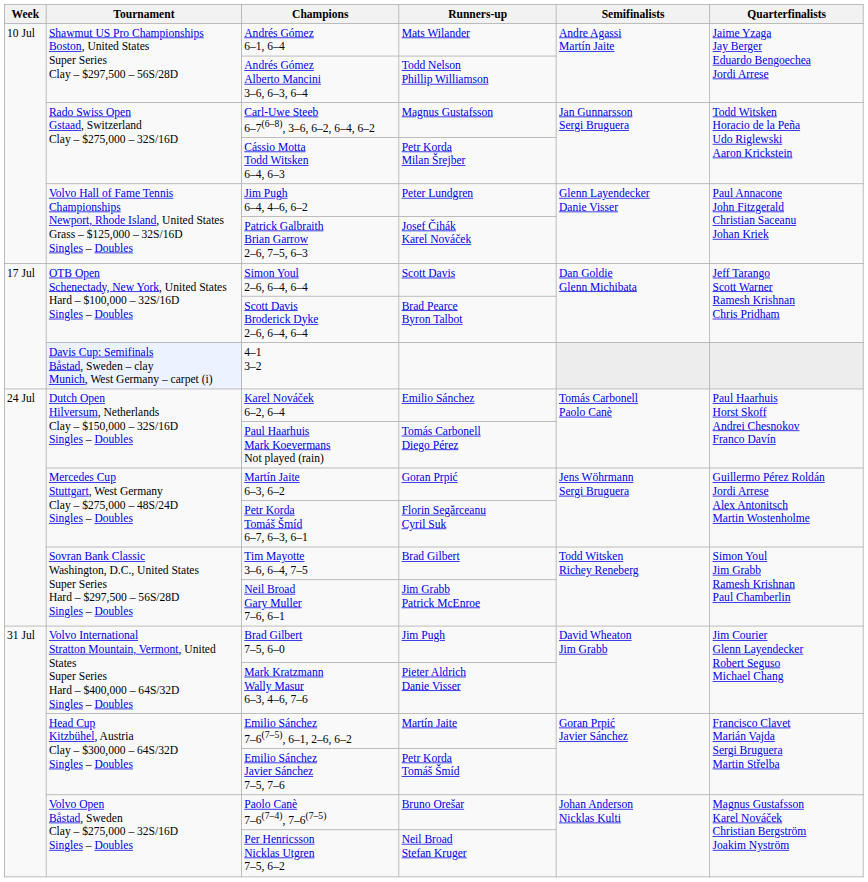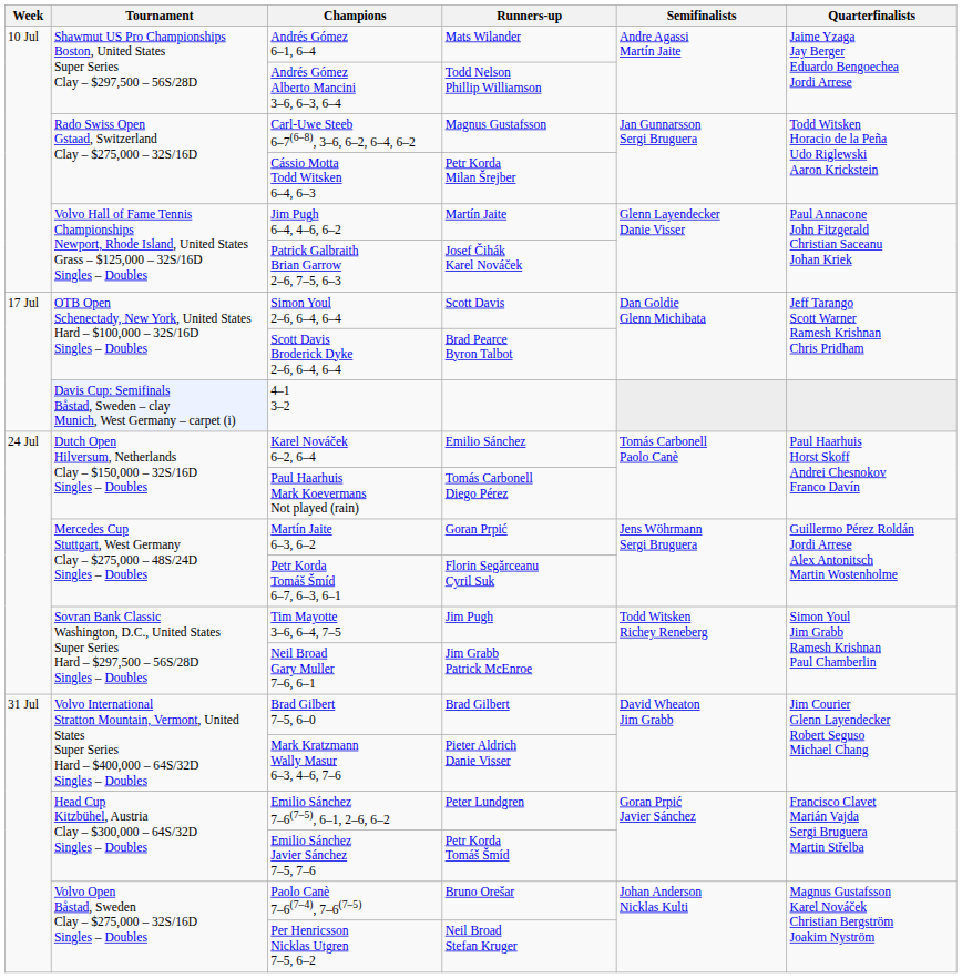 <table class=wikitable style=font-size:95%>
 <tr>
 <th style="width:48px;">Week</th>
 <th style="width:250px;">Tournament</th>
 <th style="width:200px;">Champions</th>
 <th style="width:200px;">Runners-up</th>
 <th style="width:195px;">Semifinalists</th>
 <th style="width:195px;">Quarterfinalists</th>
 </tr>
 <tr valign=top>
 <td rowspan=6>10 Jul</td>
 <td rowspan=2><a href='#'>Shawmut US Pro Championships</a><br> <a href='#'>Boston</a>, United States <br> Super Series <br>Clay – $297,500 – 56S/28D</td>
 <td> <a href='#'>Andrés Gómez</a><br>6–1, 6–4</td>
 <td> <a href='#'>Mats Wilander</a></td>
 <td rowspan=2> <a href='#'>Andre Agassi</a> <br>  <a href='#'>Martín Jaite</a></td>
 <td rowspan=2> <a href='#'>Jaime Yzaga</a> <br>  <a href='#'>Jay Berger</a> <br>  <a href='#'>Eduardo Bengoechea</a> <br>  <a href='#'>Jordi Arrese</a></td>
 </tr>
 <tr valign=top>
 <td> <a href='#'>Andrés Gómez</a> <br>  <a href='#'>Alberto Mancini</a><br> 3–6, 6–3, 6–4</td>
 <td> <a href='#'>Todd Nelson</a> <br>  <a href='#'>Phillip Williamson</a></td>
 </tr>
 <tr valign=top>
 <td rowspan=2><a href='#'>Rado Swiss Open</a><br> <a href='#'>Gstaad</a>, Switzerland<br>Clay – $275,000 – 32S/16D</td>
 <td> <a href='#'>Carl-Uwe Steeb</a><br>6–7<sup>(6–8)</sup>, 3–6, 6–2, 6–4, 6–2</td>
 <td> <a href='#'>Magnus Gustafsson</a></td>
 <td rowspan=2> <a href='#'>Jan Gunnarsson</a> <br>  <a href='#'>Sergi Bruguera</a></td>
 <td rowspan=2> <a href='#'>Todd Witsken</a> <br>  <a href='#'>Horacio de la Peña</a> <br>  <a href='#'>Udo Riglewski</a> <br>  <a href='#'>Aaron Krickstein</a></td>
 </tr>
 <tr valign=top>
 <td> <a href='#'>Cássio Motta</a> <br>  <a href='#'>Todd Witsken</a><br> 6–4, 6–3</td>
 <td> <a href='#'>Petr Korda</a> <br>  <a href='#'>Milan Šrejber</a></td>
 </tr>
 <tr valign=top>
 <td rowspan=2><a href='#'>Volvo Hall of Fame Tennis Championships</a><br> <a href='#'>Newport, Rhode Island</a>, United States<br>Grass – $125,000 – 32S/16D <br> <a href='#'>Singles</a> – <a href='#'>Doubles</a></td>
 <td> <a href='#'>Jim Pugh</a><br>6–4, 4–6, 6–2</td>
-<td> <a href='#'>Peter Lundgren</a></td>
+<td> <a href='#'>Martín Jaite</a></td>
 <td rowspan=2> <a href='#'>Glenn Layendecker</a> <br>  <a href='#'>Danie Visser</a></td>
 <td rowspan=2> <a href='#'>Paul Annacone</a> <br>  <a href='#'>John Fitzgerald</a> <br>  <a href='#'>Christian Saceanu</a> <br>  <a href='#'>Johan Kriek</a></td>
 </tr>
 <tr valign=top>
 <td> <a href='#'>Patrick Galbraith</a> <br>  <a href='#'>Brian Garrow</a><br> 2–6, 7–5, 6–3</td>
 <td> <a href='#'>Josef Čihák</a> <br>  <a href='#'>Karel Nováček</a></td>
 </tr>
 <tr valign=top>
 <td rowspan=3>17 Jul</td>
 <td rowspan=2><a href='#'>OTB Open</a><br> <a href='#'>Schenectady, New York</a>, United States<br>Hard – $100,000 – 32S/16D<br><a href='#'>Singles</a> – <a href='#'>Doubles</a></td>
 <td> <a href='#'>Simon Youl</a><br>2–6, 6–4, 6–4</td>
 <td> <a href='#'>Scott Davis</a></td>
 <td rowspan=2> <a href='#'>Dan Goldie</a> <br>  <a href='#'>Glenn Michibata</a></td>
 <td rowspan=2> <a href='#'>Jeff Tarango</a> <br>  <a href='#'>Scott Warner</a> <br>  <a href='#'>Ramesh Krishnan</a> <br>  <a href='#'>Chris Pridham</a></td>
 </tr>
 <tr valign=top>
 <td> <a href='#'>Scott Davis</a> <br>  <a href='#'>Broderick Dyke</a><br> 2–6, 6–4, 6–4</td>
 <td> <a href='#'>Brad Pearce</a> <br>  <a href='#'>Byron Talbot</a></td>
 </tr>
 <tr valign=top>
 <td bgcolor="#ECF2FF"><a href='#'>Davis Cup: Semifinals</a> <br><a href='#'>Båstad</a>, Sweden – clay <br><a href='#'>Munich</a>, West Germany – carpet (i)</td>
 <td> 4–1<br> 3–2</td>
 <td><br></td>
 <td style="background:#ededed;"></td>
 <td style="background:#ededed;"></td>
 </tr>
 <tr valign=top>
 <td rowspan=6>24 Jul</td>
 <td rowspan=2><a href='#'>Dutch Open</a><br> <a href='#'>Hilversum</a>, Netherlands<br>Clay – $150,000 – 32S/16D<br><a href='#'>Singles</a> – <a href='#'>Doubles</a></td>
 <td> <a href='#'>Karel Nováček</a><br>6–2, 6–4</td>
 <td> <a href='#'>Emilio Sánchez</a></td>
 <td rowspan=2> <a href='#'>Tomás Carbonell</a> <br>  <a href='#'>Paolo Canè</a></td>
 <td rowspan=2> <a href='#'>Paul Haarhuis</a> <br>  <a href='#'>Horst Skoff</a> <br>  <a href='#'>Andrei Chesnokov</a> <br>  <a href='#'>Franco Davín</a></td>
 </tr>
 <tr valign=top>
 <td> <a href='#'>Paul Haarhuis</a> <br>  <a href='#'>Mark Koevermans</a><br> Not played (rain)</td>
 <td> <a href='#'>Tomás Carbonell</a> <br>  <a href='#'>Diego Pérez</a></td>
 </tr>
 <tr valign=top>
 <td rowspan=2><a href='#'>Mercedes Cup</a> <br> <a href='#'>Stuttgart</a>, West Germany<br>Clay – $275,000 – 48S/24D<br><a href='#'>Singles</a> – <a href='#'>Doubles</a></td>
 <td> <a href='#'>Martín Jaite</a><br>6–3, 6–2</td>
 <td> <a href='#'>Goran Prpić</a></td>
 <td rowspan=2> <a href='#'>Jens Wöhrmann</a> <br>  <a href='#'>Sergi Bruguera</a></td>
 <td rowspan=2> <a href='#'>Guillermo Pérez Roldán</a> <br>  <a href='#'>Jordi Arrese</a> <br>  <a href='#'>Alex Antonitsch</a> <br>  <a href='#'>Martin Wostenholme</a></td>
 </tr>
 <tr valign=top>
 <td> <a href='#'>Petr Korda</a> <br>  <a href='#'>Tomáš Šmíd</a><br> 6–7, 6–3, 6–1</td>
 <td> <a href='#'>Florin Segărceanu</a> <br>  <a href='#'>Cyril Suk</a></td>
 </tr>
 <tr valign=top>
 <td rowspan=2><a href='#'>Sovran Bank Classic</a><br> Washington, D.C., United States <br> Super Series <br> Hard – $297,500 – 56S/28D<br><a href='#'>Singles</a> – <a href='#'>Doubles</a></td>
 <td> <a href='#'>Tim Mayotte</a><br>3–6, 6–4, 7–5</td>
-<td> <a href='#'>Brad Gilbert</a></td>
+<td> <a href='#'>Jim Pugh</a></td>
 <td rowspan=2> <a href='#'>Todd Witsken</a> <br>  <a href='#'>Richey Reneberg</a></td>
 <td rowspan=2> <a href='#'>Simon Youl</a> <br>  <a href='#'>Jim Grabb</a> <br>  <a href='#'>Ramesh Krishnan</a> <br>  <a href='#'>Paul Chamberlin</a></td>
 </tr>
 <tr valign=top>
 <td> <a href='#'>Neil Broad</a> <br>  <a href='#'>Gary Muller</a><br> 7–6, 6–1</td>
 <td> <a href='#'>Jim Grabb</a> <br>  <a href='#'>Patrick McEnroe</a></td>
 </tr>
 <tr valign=top>
 <td rowspan=6>31 Jul</td>
 <td rowspan=2><a href='#'>Volvo International</a><br><a href='#'>Stratton Mountain, Vermont</a>, United States <br> Super Series <br> Hard – $400,000 – 64S/32D<br><a href='#'>Singles</a> – <a href='#'>Doubles</a></td>
 <td> <a href='#'>Brad Gilbert</a><br>7–5, 6–0</td>
-<td> <a href='#'>Jim Pugh</a></td>
+<td> <a href='#'>Brad Gilbert</a></td>
 <td rowspan=2> <a href='#'>David Wheaton</a> <br>  <a href='#'>Jim Grabb</a></td>
 <td rowspan=2> <a href='#'>Jim Courier</a> <br>  <a href='#'>Glenn Layendecker</a> <br>  <a href='#'>Robert Seguso</a> <br>  <a href='#'>Michael Chang</a></td>
 </tr>
 <tr valign=top>
 <td> <a href='#'>Mark Kratzmann</a> <br>  <a href='#'>Wally Masur</a><br> 6–3, 4–6, 7–6</td>
 <td> <a href='#'>Pieter Aldrich</a> <br>  <a href='#'>Danie Visser</a></td>
 </tr>
 <tr valign=top>
 <td rowspan=2><a href='#'>Head Cup</a> <br> <a href='#'>Kitzbühel</a>, Austria<br>Clay – $300,000 – 64S/32D<br><a href='#'>Singles</a> – <a href='#'>Doubles</a></td>
 <td> <a href='#'>Emilio Sánchez</a><br>7–6<sup>(7–5)</sup>, 6–1, 2–6, 6–2</td>
-<td> <a href='#'>Martín Jaite</a></td>
+<td> <a href='#'>Peter Lundgren</a></td>
 <td rowspan=2> <a href='#'>Goran Prpić</a> <br>  <a href='#'>Javier Sánchez</a></td>
 <td rowspan=2> <a href='#'>Francisco Clavet</a> <br>  <a href='#'>Marián Vajda</a> <br>  <a href='#'>Sergi Bruguera</a> <br>  <a href='#'>Martin Střelba</a></td>
 </tr>
 <tr valign=top>
 <td> <a href='#'>Emilio Sánchez</a> <br>  <a href='#'>Javier Sánchez</a><br> 7–5, 7–6</td>
 <td> <a href='#'>Petr Korda</a> <br>  <a href='#'>Tomáš Šmíd</a></td>
 </tr>
 <tr valign=top>
 <td rowspan=2><a href='#'>Volvo Open</a> <br> <a href='#'>Båstad</a>, Sweden<br>Clay – $275,000 – 32S/16D<br><a href='#'>Singles</a> – <a href='#'>Doubles</a></td>
 <td> <a href='#'>Paolo Canè</a><br>7–6<sup>(7–4)</sup>, 7–6<sup>(7–5)</sup></td>
 <td> <a href='#'>Bruno Orešar</a></td>
 <td rowspan=2> <a href='#'>Johan Anderson</a> <br>  <a href='#'>Nicklas Kulti</a></td>
 <td rowspan=2> <a href='#'>Magnus Gustafsson</a> <br>  <a href='#'>Karel Nováček</a> <br>  <a href='#'>Christian Bergström</a> <br>  <a href='#'>Joakim Nyström</a></td>
 </tr>
 <tr valign=top>
 <td> <a href='#'>Per Henricsson</a> <br>  <a href='#'>Nicklas Utgren</a><br> 7–5, 6–2</td>
 <td> <a href='#'>Neil Broad</a> <br>  <a href='#'>Stefan Kruger</a></td>
 </tr>
 </table>
